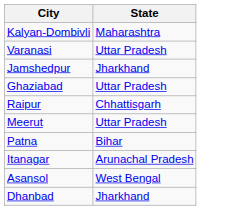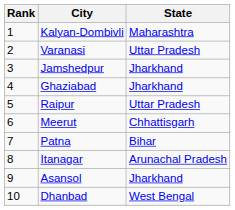 <table class="wikitable">
 <tr>
+<th>Rank</th>
 <th>City</th>
 <th>State</th>
 </tr>
 <tr>
+<td>1</td>
 <td><a href='#'>Kalyan-Dombivli</a></td>
 <td><a href='#'>Maharashtra</a></td>
 </tr>
 <tr>
+<td>2</td>
 <td><a href='#'>Varanasi</a></td>
 <td><a href='#'>Uttar Pradesh</a></td>
 </tr>
 <tr>
+<td>3</td>
 <td><a href='#'>Jamshedpur</a></td>
 <td><a href='#'>Jharkhand</a></td>
 </tr>
 <tr>
+<td>4</td>
 <td><a href='#'>Ghaziabad</a></td>
+<td><a href='#'>Jharkhand</a></td>
+</tr>
+<tr>
+<td>5</td>
+<td><a href='#'>Raipur</a></td>
 <td><a href='#'>Uttar Pradesh</a></td>
 </tr>
 <tr>
-<td><a href='#'>Raipur</a></td>
+<td>6</td>
+<td><a href='#'>Meerut</a></td>
 <td><a href='#'>Chhattisgarh</a></td>
 </tr>
 <tr>
-<td><a href='#'>Meerut</a></td>
-<td><a href='#'>Uttar Pradesh</a></td>
-</tr>
-<tr>
+<td>7</td>
 <td><a href='#'>Patna</a></td>
 <td><a href='#'>Bihar</a></td>
 </tr>
 <tr>
+<td>8</td>
 <td><a href='#'>Itanagar</a></td>
 <td><a href='#'>Arunachal Pradesh</a></td>
 </tr>
 <tr>
+<td>9</td>
 <td><a href='#'>Asansol</a></td>
+<td><a href='#'>Jharkhand</a></td>
+</tr>
+<tr>
+<td>10</td>
+<td><a href='#'>Dhanbad</a></td>
 <td><a href='#'>West Bengal</a></td>
 </tr>
-<tr>
-<td><a href='#'>Dhanbad</a></td>
-<td><a href='#'>Jharkhand</a></td>
-</tr>
 </table>
